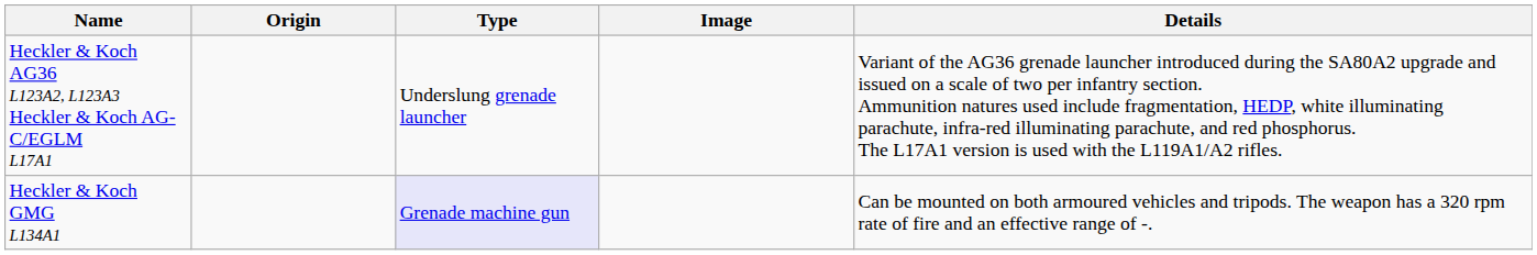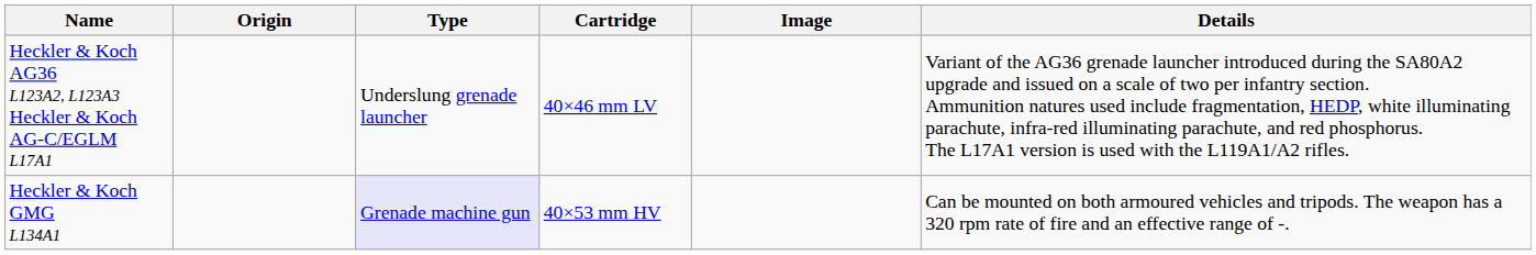 <table class="wikitable" style="margin:auto; width:100%;">
 <tr>
 <th style="text-align: center; width:11%;">Name</th>
 <th style="text-align: center; width:12%;">Origin</th>
 <th style="text-align: center; width:12%;">Type</th>
+<th style="text-align: center; width:10%;">Cartridge</th>
 <th style="text-align: center; width:15%;">Image</th>
 <th style="text-align: center; width:40%;">Details</th>
 </tr>
 <tr>
 <td><a href='#'>Heckler & Koch AG36</a><br><em><small>L123A2, L123A3</small></em><br><a href='#'>Heckler & Koch AG-C/EGLM</a><br><em><small>L17A1</small></em></td>
 <td></td>
 <td>Underslung <a href='#'>grenade launcher</a></td>
+<td><a href='#'>40×46 mm LV</a></td>
 <td></td>
 <td>Variant of the AG36 grenade launcher introduced during the SA80A2 upgrade and issued on a scale of two per infantry section.<br>Ammunition natures used include fragmentation, <a href='#'>HEDP</a>, white illuminating parachute, infra-red illuminating parachute, and red phosphorus.<br>The L17A1 version is used with the L119A1/A2 rifles.</td>
 </tr>
 <tr>
 <td><a href='#'>Heckler & Koch GMG</a><br><small><em>L134A1</em></small></td>
 <td></td>
 <td style="background: lavender;"><a href='#'>Grenade machine gun</a></td>
+<td><a href='#'>40×53 mm HV</a></td>
 <td></td>
 <td>Can be mounted on both armoured vehicles and tripods. The weapon has a 320 rpm rate of fire and an effective range of -.</td>
 </tr>
 </table>
